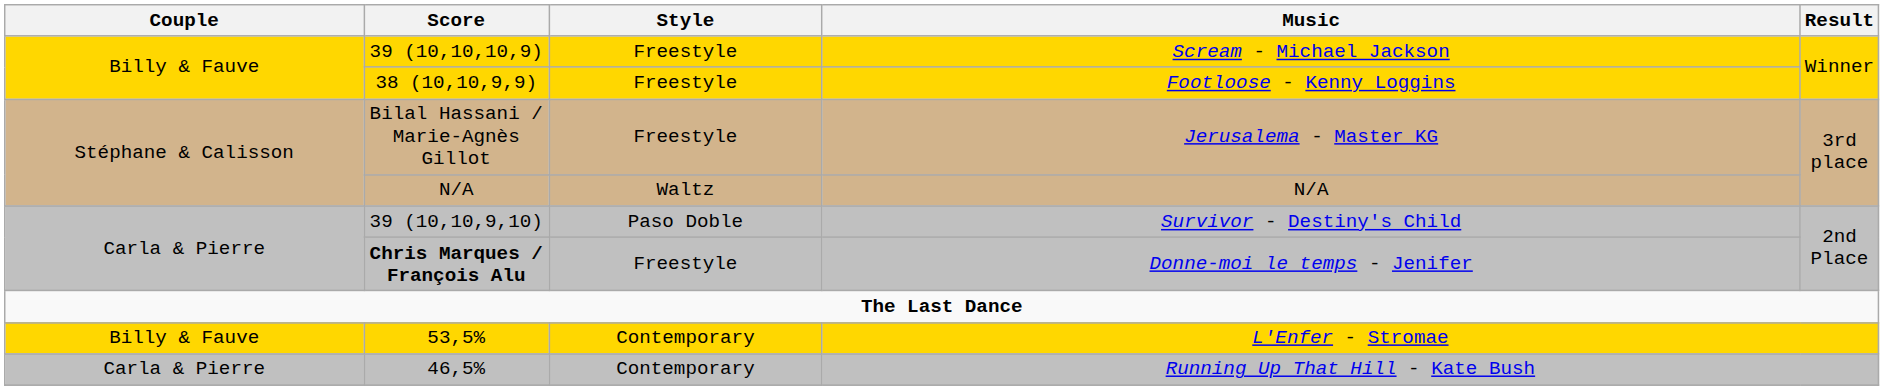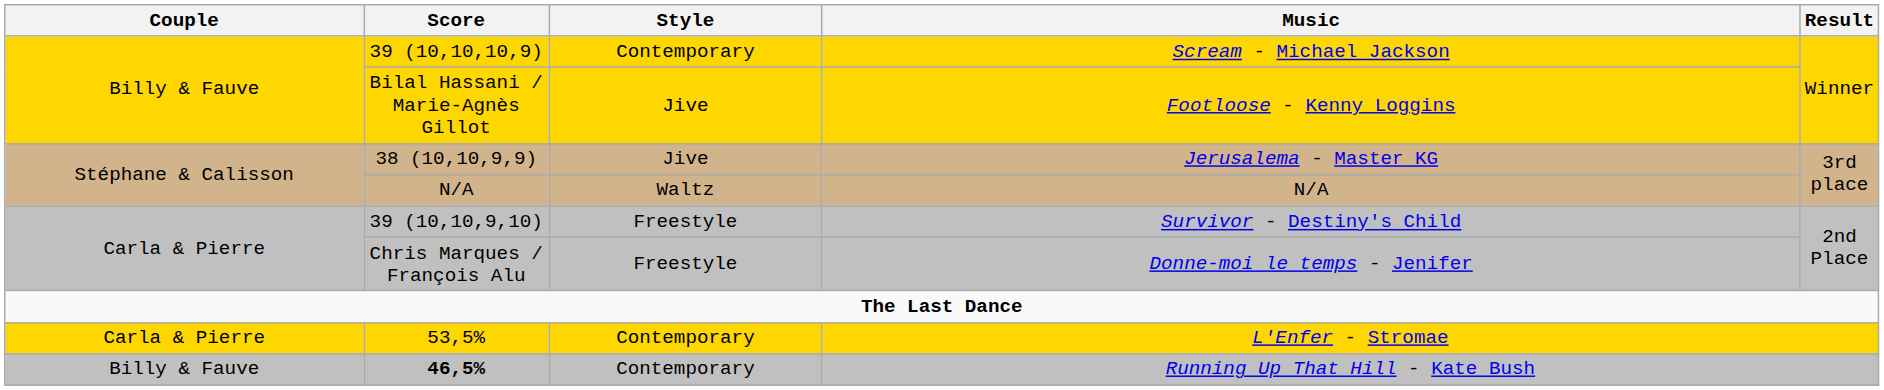 <table class="wikitable" style="width:80%; text-align:center;">
 <tr>
 <th style="width:20%;">Couple</th>
 <th style="width:10%;">Score</th>
 <th style="width:15%;">Style</th>
 <th style="width:60%;">Music</th>
 <th style="width:60%;">Result</th>
 </tr>
 <tr style="background:gold;">
 <td rowspan=2>Billy & Fauve</td>
 <td style="text-align:center;">39 (10,10,10,9)</td>
-<td style="text-align:center;">Freestyle</td>
+<td>Contemporary</td>
 <td><em><a href='#'>Scream</a></em> - <a href='#'>Michael Jackson</a></td>
 <td rowspan="2" style="text-align:center;">Winner</td>
 </tr>
 <tr style="background:gold;">
-<td style="text-align:center;">38 (10,10,9,9)</td>
-<td style="text-align:center;">Freestyle</td>
+<td style="text-align:center;">Bilal Hassani / Marie-Agnès Gillot</td>
+<td style="text-align:center;">Jive</td>
 <td><em><a href='#'>Footloose</a></em> - <a href='#'>Kenny Loggins</a></td>
 </tr>
 <tr style="background:tan;">
 <td rowspan=2>Stéphane & Calisson</td>
-<td style="text-align:center;">Bilal Hassani / Marie-Agnès Gillot</td>
-<td style="text-align:center;">Freestyle</td>
+<td style="text-align:center;">38 (10,10,9,9)</td>
+<td style="text-align:center;">Jive</td>
 <td><em><a href='#'>Jerusalema</a></em> - <a href='#'>Master KG</a></td>
 <td rowspan="2" style="text-align:center;">3rd place</td>
 </tr>
 <tr style="background:tan;">
 <td style="text-align:center;">N/A</td>
 <td style="text-align:center;">Waltz</td>
 <td>N/A</td>
 </tr>
 <tr style="background:silver;">
 <td rowspan=2>Carla & Pierre</td>
 <td style="text-align:center;">39 (10,10,9,10)</td>
-<td style="text-align:center;">Paso Doble</td>
+<td style="text-align:center;">Freestyle</td>
 <td><em><a href='#'>Survivor</a></em> - <a href='#'>Destiny's Child</a></td>
 <td rowspan="2" style="text-align:center;">2nd Place</td>
 </tr>
 <tr style="background:silver;">
-<td style="text-align:center;"><strong>Chris Marques / François Alu</strong></td>
+<td style="text-align:center;">Chris Marques / François Alu</td>
 <td style="text-align:center;">Freestyle</td>
 <td><em><a href='#'>Donne-moi le temps</a></em> - <a href='#'>Jenifer</a></td>
 </tr>
 <tr>
 <td colspan=5 style="text-align:center;"><strong>The Last Dance</strong></td>
 </tr>
 <tr style="background:gold;">
-<td>Billy & Fauve</td>
+<td>Carla & Pierre</td>
 <td>53,5%</td>
 <td>Contemporary</td>
 <td colspan="2"><em><a href='#'>L'Enfer</a></em> - <a href='#'>Stromae</a></td>
 </tr>
 <tr style="background:silver;">
-<td>Carla & Pierre</td>
-<td>46,5%</td>
+<td>Billy & Fauve</td>
+<td><strong>46,5%</strong></td>
 <td>Contemporary</td>
 <td colspan="2"><em><a href='#'>Running Up That Hill</a></em> - <a href='#'>Kate Bush</a></td>
 </tr>
 <tr>
 </tr>
 </table>
